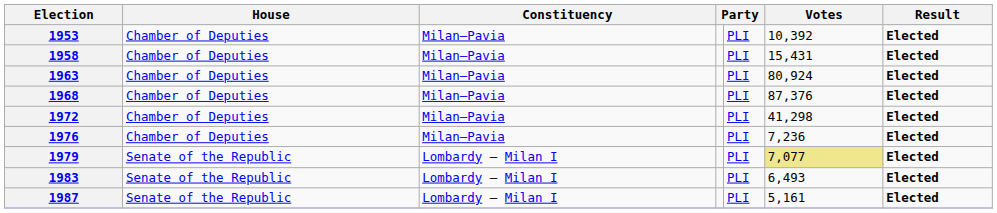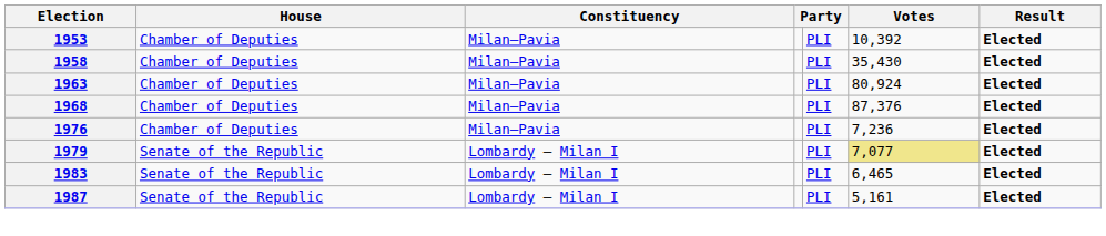 <table class=wikitable style="width:65%; border:1px #AAAAFF solid">
 <tr>
 <th width=12%>Election</th>
 <th width=30%>House</th>
 <th width=30%>Constituency</th>
 <th width=5% colspan="2">Party</th>
 <th width=12%>Votes</th>
 <th width=20%>Result</th>
 </tr>
 <tr>
 <th><a href='#'>1953</a></th>
 <td><a href='#'>Chamber of Deputies</a></td>
 <td><a href='#'>Milan–Pavia</a></td>
 <td></td>
 <td><a href='#'>PLI</a></td>
 <td>10,392</td>
 <td> <strong>Elected</strong></td>
 </tr>
 <tr>
 <th><a href='#'>1958</a></th>
 <td><a href='#'>Chamber of Deputies</a></td>
 <td><a href='#'>Milan–Pavia</a></td>
 <td></td>
 <td><a href='#'>PLI</a></td>
-<td>15,431</td>
+<td>35,430</td>
 <td> <strong>Elected</strong></td>
 </tr>
 <tr>
 <th><a href='#'>1963</a></th>
 <td><a href='#'>Chamber of Deputies</a></td>
 <td><a href='#'>Milan–Pavia</a></td>
 <td></td>
 <td><a href='#'>PLI</a></td>
 <td>80,924</td>
 <td> <strong>Elected</strong></td>
 </tr>
 <tr>
 <th><a href='#'>1968</a></th>
 <td><a href='#'>Chamber of Deputies</a></td>
 <td><a href='#'>Milan–Pavia</a></td>
 <td></td>
 <td><a href='#'>PLI</a></td>
 <td>87,376</td>
-<td> <strong>Elected</strong></td>
-</tr>
-<tr>
-<th><a href='#'>1972</a></th>
-<td><a href='#'>Chamber of Deputies</a></td>
-<td><a href='#'>Milan–Pavia</a></td>
-<td></td>
-<td><a href='#'>PLI</a></td>
-<td>41,298</td>
 <td> <strong>Elected</strong></td>
 </tr>
 <tr>
 <th><a href='#'>1976</a></th>
 <td><a href='#'>Chamber of Deputies</a></td>
 <td><a href='#'>Milan–Pavia</a></td>
 <td></td>
 <td><a href='#'>PLI</a></td>
 <td>7,236</td>
 <td> <strong>Elected</strong></td>
 </tr>
 <tr>
 <th><a href='#'>1979</a></th>
 <td><a href='#'>Senate of the Republic</a></td>
 <td><a href='#'>Lombardy</a> – <a href='#'>Milan I</a></td>
 <td></td>
 <td><a href='#'>PLI</a></td>
 <td style="background: khaki;">7,077</td>
 <td> <strong>Elected</strong></td>
 </tr>
 <tr>
 <th><a href='#'>1983</a></th>
 <td><a href='#'>Senate of the Republic</a></td>
 <td><a href='#'>Lombardy</a> – <a href='#'>Milan I</a></td>
 <td></td>
 <td><a href='#'>PLI</a></td>
-<td>6,493</td>
+<td>6,465</td>
 <td> <strong>Elected</strong></td>
 </tr>
 <tr>
 <th><a href='#'>1987</a></th>
 <td><a href='#'>Senate of the Republic</a></td>
 <td><a href='#'>Lombardy</a> – <a href='#'>Milan I</a></td>
 <td></td>
 <td><a href='#'>PLI</a></td>
 <td>5,161</td>
 <td> <strong>Elected</strong></td>
 </tr>
 <tr>
 </tr>
 </table>
